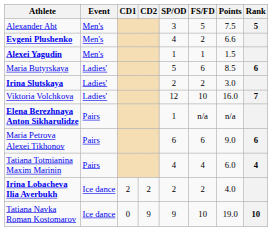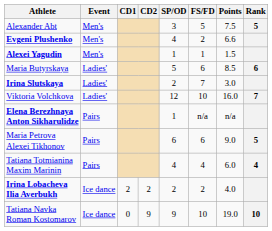 <table class="wikitable" style="font-size:90%">
 <tr>
 <th>Athlete</th>
 <th>Event</th>
 <th>CD1</th>
 <th>CD2</th>
 <th>SP/OD</th>
 <th>FS/FD</th>
 <th>Points</th>
 <th>Rank</th>
 </tr>
 <tr>
 <td><a href='#'>Alexander Abt</a></td>
 <td><a href='#'>Men's</a></td>
 <td colspan=2 bgcolor="wheat" align="center"></td>
 <td align="center">3</td>
 <td align="center">5</td>
 <td align="center">7.5</td>
 <th align="center">5</th>
 </tr>
 <tr>
 <td><strong><a href='#'>Evgeni Plushenko</a></strong></td>
 <td><a href='#'>Men's</a></td>
 <td colspan=2 bgcolor="wheat" align="center"></td>
 <td align="center">4</td>
 <td align="center">2</td>
 <td align="center">6.6</td>
 <th align="center"></th>
 </tr>
 <tr>
 <td><strong><a href='#'>Alexei Yagudin</a></strong></td>
 <td><a href='#'>Men's</a></td>
 <td colspan=2 bgcolor="wheat" align="center"></td>
 <td align="center">1</td>
 <td align="center">1</td>
 <td align="center">1.5</td>
 <th align="center"></th>
 </tr>
 <tr>
 <td><a href='#'>Maria Butyrskaya</a></td>
 <td><a href='#'>Ladies'</a></td>
 <td colspan=2 bgcolor="wheat" align="center"></td>
 <td align="center">5</td>
 <td align="center">6</td>
 <td align="center">8.5</td>
 <th align="center">6</th>
 </tr>
 <tr>
 <td><strong><a href='#'>Irina Slutskaya</a></strong></td>
 <td><a href='#'>Ladies'</a></td>
 <td colspan=2 bgcolor="wheat" align="center"></td>
 <td align="center">2</td>
-<td align="center">2</td>
+<td align="center">7</td>
 <td align="center">3.0</td>
 <th align="center"></th>
 </tr>
 <tr>
 <td><a href='#'>Viktoria Volchkova</a></td>
 <td><a href='#'>Ladies'</a></td>
 <td colspan=2 bgcolor="wheat" align="center"></td>
 <td align="center">12</td>
 <td align="center">10</td>
 <td align="center">16.0</td>
 <th align="center">7</th>
 </tr>
 <tr>
 <td><strong><a href='#'>Elena Berezhnaya</a><br><a href='#'>Anton Sikharulidze</a></strong></td>
 <td><a href='#'>Pairs</a></td>
 <td colspan=2 bgcolor="wheat" align="center"></td>
 <td align="center">1</td>
 <td align="center">n/a</td>
 <td align="center">n/a</td>
 <th align="center"></th>
 </tr>
 <tr>
 <td><a href='#'>Maria Petrova</a><br><a href='#'>Alexei Tikhonov</a></td>
 <td><a href='#'>Pairs</a></td>
 <td colspan=2 bgcolor="wheat" align="center"></td>
 <td align="center">6</td>
 <td align="center">6</td>
 <td align="center">9.0</td>
-<th align="center">6</th>
+<th align="center">5</th>
 </tr>
 <tr>
 <td><a href='#'>Tatiana Totmianina</a><br><a href='#'>Maxim Marinin</a></td>
 <td><a href='#'>Pairs</a></td>
 <td colspan=2 bgcolor="wheat" align="center"></td>
 <td align="center">4</td>
 <td align="center">4</td>
 <td align="center">6.0</td>
 <th align="center">4</th>
 </tr>
 <tr>
 <td><strong><a href='#'>Irina Lobacheva</a><br><a href='#'>Ilia Averbukh</a></strong></td>
 <td><a href='#'>Ice dance</a></td>
 <td align="center">2</td>
 <td align="center">2</td>
 <td align="center">2</td>
 <td align="center">2</td>
 <td align="center">4.0</td>
 <th align="center"></th>
 </tr>
 <tr>
 <td><a href='#'>Tatiana Navka</a><br><a href='#'>Roman Kostomarov</a></td>
 <td><a href='#'>Ice dance</a></td>
 <td align="center">0</td>
 <td align="center">9</td>
 <td align="center">9</td>
 <td align="center">10</td>
 <td align="center">19.0</td>
 <th align="center">10</th>
 </tr>
 </table>
